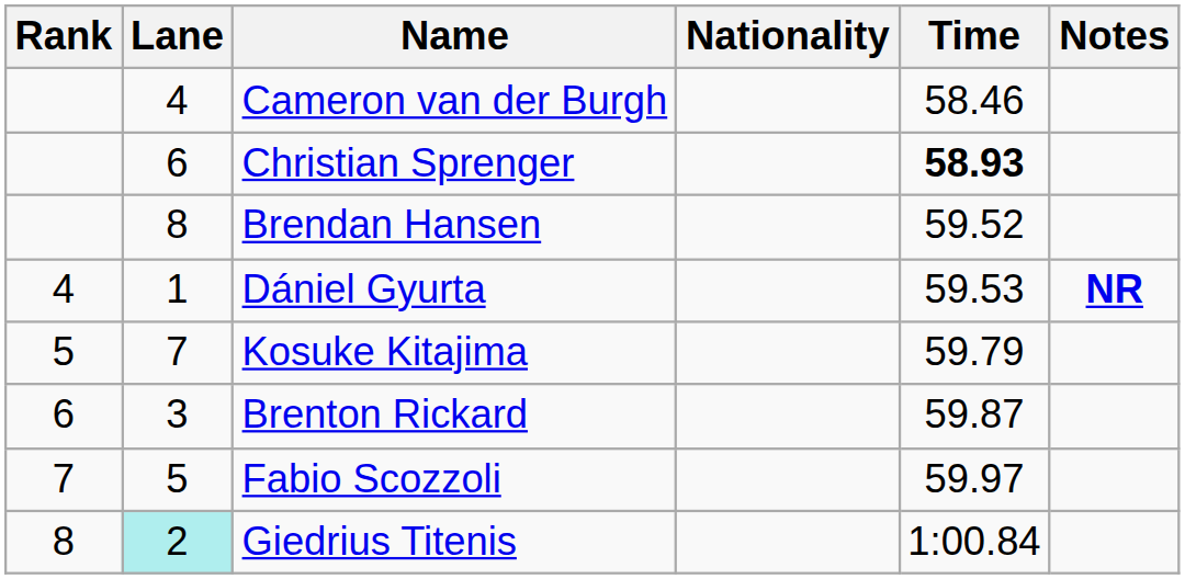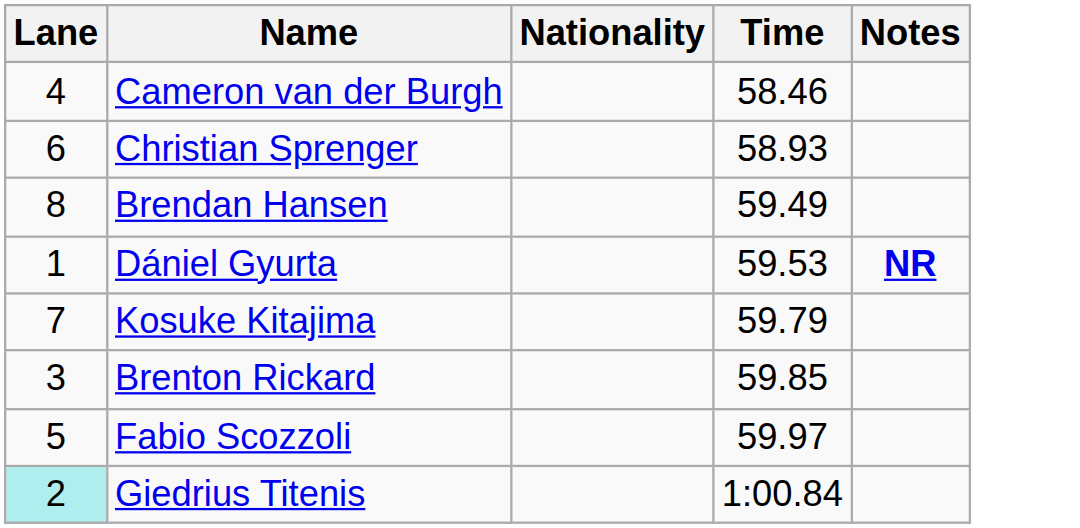 <table class="wikitable sortable" style="text-align:center">
 <tr>
-<th>Rank</th>
 <th>Lane</th>
 <th>Name</th>
 <th>Nationality</th>
 <th>Time</th>
 <th>Notes</th>
 </tr>
 <tr>
-<td></td>
 <td>4</td>
 <td align=left><a href='#'>Cameron van der Burgh</a></td>
 <td align=left></td>
 <td>58.46</td>
 <td></td>
 </tr>
 <tr>
-<td></td>
 <td>6</td>
 <td align=left><a href='#'>Christian Sprenger</a></td>
 <td align=left></td>
-<td><strong>58.93</strong></td>
+<td>58.93</td>
 <td></td>
 </tr>
 <tr>
-<td></td>
 <td>8</td>
 <td align=left><a href='#'>Brendan Hansen</a></td>
 <td align=left></td>
-<td>59.52</td>
+<td>59.49</td>
 <td></td>
 </tr>
 <tr>
-<td>4</td>
 <td>1</td>
 <td align=left><a href='#'>Dániel Gyurta</a></td>
 <td align=left></td>
 <td>59.53</td>
 <td><strong><a href='#'>NR</a></strong></td>
 </tr>
 <tr>
-<td>5</td>
 <td>7</td>
 <td align=left><a href='#'>Kosuke Kitajima</a></td>
 <td align=left></td>
 <td>59.79</td>
 <td></td>
 </tr>
 <tr>
-<td>6</td>
 <td>3</td>
 <td align=left><a href='#'>Brenton Rickard</a></td>
 <td align=left></td>
-<td>59.87</td>
+<td>59.85</td>
 <td></td>
 </tr>
 <tr>
-<td>7</td>
 <td>5</td>
 <td align=left><a href='#'>Fabio Scozzoli</a></td>
 <td align=left></td>
 <td>59.97</td>
 <td></td>
 </tr>
 <tr>
-<td>8</td>
 <td style="background: paleturquoise;">2</td>
 <td align=left><a href='#'>Giedrius Titenis</a></td>
 <td align=left></td>
 <td>1:00.84</td>
 <td></td>
 </tr>
 </table>
